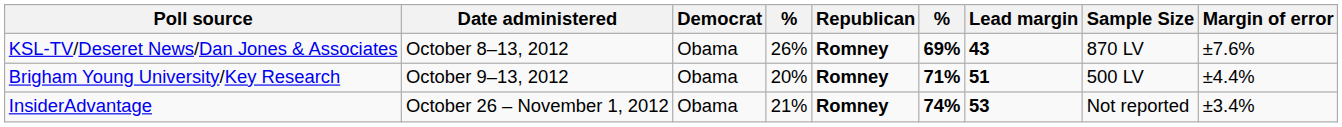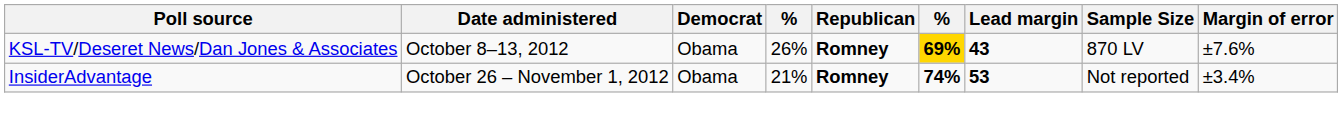 <table class="wikitable">
 <tr valign=bottom>
 <th>Poll source</th>
 <th>Date administered</th>
 <th>Democrat</th>
 <th>%</th>
 <th>Republican</th>
 <th>%</th>
 <th>Lead margin</th>
 <th>Sample Size</th>
 <th>Margin of error</th>
 </tr>
 <tr>
 <td><a href='#'>KSL-TV</a>/<a href='#'>Deseret News</a>/<a href='#'>Dan Jones & Associates</a></td>
 <td>October 8–13, 2012</td>
 <td>Obama</td>
 <td>26%</td>
 <td><strong>Romney</strong></td>
-<td><strong>69%</strong></td>
+<td style="background: gold;"><strong>69%</strong></td>
 <td><strong>43</strong></td>
 <td>870 LV</td>
 <td>±7.6%</td>
-</tr>
-<tr>
-<td><a href='#'>Brigham Young University</a>/<a href='#'>Key Research</a></td>
-<td>October 9–13, 2012</td>
-<td>Obama</td>
-<td>20%</td>
-<td><strong>Romney</strong></td>
-<td><strong>71%</strong></td>
-<td><strong>51</strong></td>
-<td>500 LV</td>
-<td>±4.4%</td>
 </tr>
 <tr>
 <td><a href='#'>InsiderAdvantage</a></td>
 <td>October 26 – November 1, 2012</td>
 <td>Obama</td>
 <td>21%</td>
 <td><strong>Romney</strong></td>
 <td><strong>74%</strong></td>
 <td><strong>53</strong></td>
 <td>Not reported</td>
 <td>±3.4%</td>
 </tr>
 </table>
